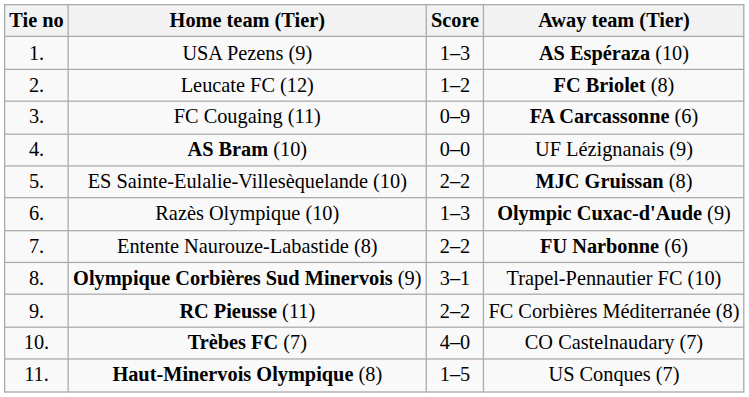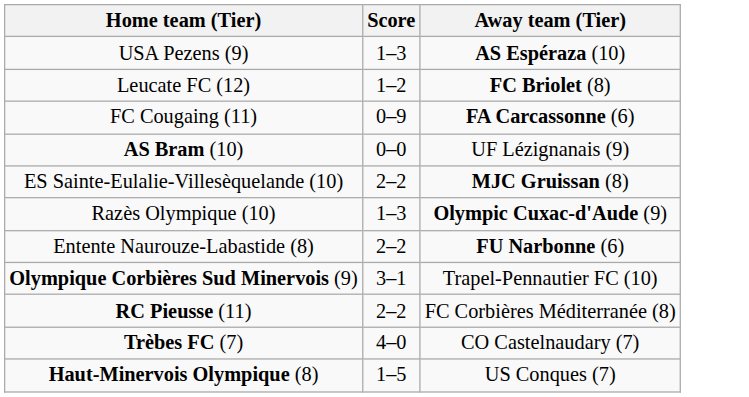 <table class="wikitable" style="text-align: center">
 <tr>
-<th>Tie no</th>
 <th>Home team (Tier)</th>
 <th>Score</th>
 <th>Away team (Tier)</th>
 </tr>
 <tr>
-<td>1.</td>
 <td>USA Pezens (9)</td>
 <td>1–3</td>
 <td><strong>AS Espéraza</strong> (10)</td>
 </tr>
 <tr>
-<td>2.</td>
 <td>Leucate FC (12)</td>
 <td>1–2</td>
 <td><strong>FC Briolet</strong> (8)</td>
 </tr>
 <tr>
-<td>3.</td>
 <td>FC Cougaing (11)</td>
 <td>0–9</td>
 <td><strong>FA Carcassonne</strong> (6)</td>
 </tr>
 <tr>
-<td>4.</td>
 <td><strong>AS Bram</strong> (10)</td>
 <td>0–0 </td>
 <td>UF Lézignanais (9)</td>
 </tr>
 <tr>
-<td>5.</td>
 <td>ES Sainte-Eulalie-Villesèquelande (10)</td>
 <td>2–2 </td>
 <td><strong>MJC Gruissan</strong> (8)</td>
 </tr>
 <tr>
-<td>6.</td>
 <td>Razès Olympique (10)</td>
 <td>1–3</td>
 <td><strong>Olympic Cuxac-d'Aude</strong> (9)</td>
 </tr>
 <tr>
-<td>7.</td>
 <td>Entente Naurouze-Labastide (8)</td>
 <td>2–2 </td>
 <td><strong>FU Narbonne</strong> (6)</td>
 </tr>
 <tr>
-<td>8.</td>
 <td><strong>Olympique Corbières Sud Minervois</strong> (9)</td>
 <td>3–1</td>
 <td>Trapel-Pennautier FC (10)</td>
 </tr>
 <tr>
-<td>9.</td>
 <td><strong>RC Pieusse</strong> (11)</td>
 <td>2–2 </td>
 <td>FC Corbières Méditerranée (8)</td>
 </tr>
 <tr>
-<td>10.</td>
 <td><strong>Trèbes FC</strong> (7)</td>
 <td>4–0</td>
 <td>CO Castelnaudary (7)</td>
 </tr>
 <tr>
-<td>11.</td>
 <td><strong>Haut-Minervois Olympique</strong> (8)</td>
 <td>1–5</td>
 <td>US Conques (7)</td>
 </tr>
 </table>
